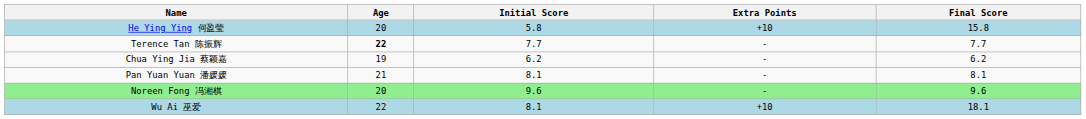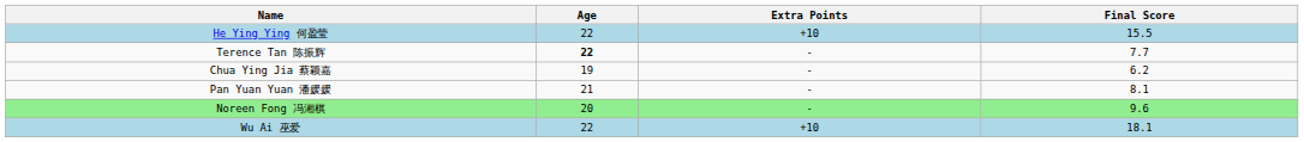 <table class="wikitable" style="text-align:center; line-height:17px; width:100%;">
 <tr>
 <th scope="col">Name</th>
 <th scope="col">Age</th>
-<th scope="col">Initial Score</th>
 <th scope="col">Extra Points</th>
 <th scope="col">Final Score</th>
 </tr>
 <tr>
 <td style="background:lightblue;"><a href='#'>He Ying Ying</a> 何盈莹</td>
-<td style="background:lightblue;">20</td>
-<td style="background:lightblue;">5.8</td>
+<td style="background:lightblue;">22</td>
 <td style="background:lightblue;">+10</td>
-<td style="background:lightblue;">15.8</td>
+<td style="background:lightblue;">15.5</td>
 </tr>
 <tr>
 <td>Terence Tan 陈振辉</td>
 <td><strong>22</strong></td>
-<td>7.7</td>
 <td>-</td>
 <td>7.7</td>
 </tr>
 <tr>
 <td>Chua Ying Jia 蔡颖嘉</td>
 <td>19</td>
-<td>6.2</td>
 <td>-</td>
 <td>6.2</td>
 </tr>
 <tr>
 <td>Pan Yuan Yuan 潘媛媛</td>
 <td>21</td>
-<td>8.1</td>
 <td>-</td>
 <td>8.1</td>
 </tr>
 <tr>
 <td style="background:lightgreen;">Noreen Fong 冯湘棋</td>
 <td style="background:lightgreen;">20</td>
-<td style="background:lightgreen;">9.6</td>
 <td style="background:lightgreen;">-</td>
 <td style="background:lightgreen;">9.6</td>
 </tr>
 <tr>
 <td style="background:lightblue;">Wu Ai 巫爱</td>
 <td style="background:lightblue;">22</td>
-<td style="background:lightblue;">8.1</td>
 <td style="background:lightblue;">+10</td>
 <td style="background:lightblue;">18.1</td>
 </tr>
 </table>
